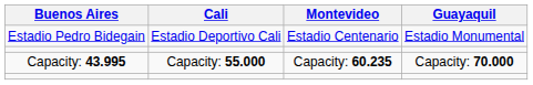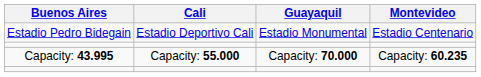 <table class="wikitable" style="text-align:center">
 <tr>
 <th><a href='#'>Buenos Aires</a></th>
 <th><a href='#'>Cali</a></th>
+<th><a href='#'>Guayaquil</a></th>
 <th><a href='#'>Montevideo</a></th>
-<th><a href='#'>Guayaquil</a></th>
 </tr>
 <tr>
 <td><a href='#'>Estadio Pedro Bidegain</a></td>
 <td><a href='#'>Estadio Deportivo Cali</a></td>
+<td><a href='#'>Estadio Monumental</a></td>
 <td><a href='#'>Estadio Centenario</a></td>
-<td><a href='#'>Estadio Monumental</a></td>
 </tr>
 <tr>
 <td></td>
 <td></td>
 <td></td>
 <td></td>
 </tr>
 <tr>
 <td>Capacity: <strong>43.995</strong></td>
 <td>Capacity: <strong>55.000</strong></td>
+<td>Capacity: <strong>70.000</strong></td>
 <td>Capacity: <strong>60.235</strong></td>
-<td>Capacity: <strong>70.000</strong></td>
 </tr>
 <tr>
 <td></td>
 <td></td>
 <td></td>
 <td></td>
 </tr>
 </table>
